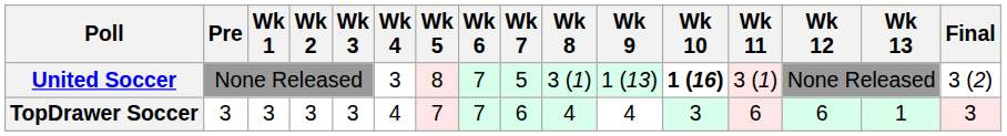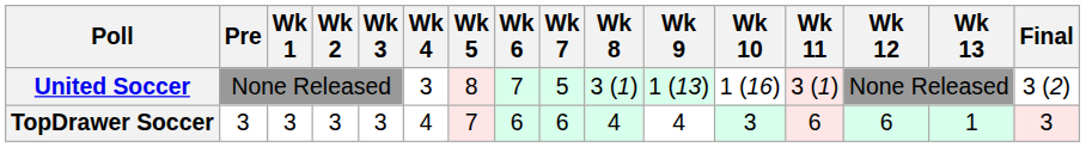 <table class="wikitable" style="white-space:nowrap;text-align:center;">
 <tr>
 <th>Poll</th>
 <th>Pre</th>
 <th>Wk<br>1</th>
 <th>Wk<br>2</th>
 <th>Wk<br>3</th>
 <th>Wk<br>4</th>
 <th>Wk<br>5</th>
 <th>Wk<br>6</th>
 <th>Wk<br>7</th>
 <th>Wk<br>8</th>
 <th>Wk<br>9</th>
 <th>Wk<br>10</th>
 <th>Wk<br>11</th>
 <th>Wk<br>12</th>
 <th>Wk<br>13</th>
 <th>Final<br></th>
 </tr>
 <tr>
 <th><a href='#'>United Soccer</a></th>
 <td colspan=4 style="background:#999;">None Released</td>
 <td style="background:#FFFFFF;">3</td>
 <td style="background:#FFE6E6;">8</td>
 <td style="background:#D8FFEB;">7</td>
 <td style="background:#D8FFEB;">5</td>
 <td style="background:#D8FFEB;">3 (<em>1</em>)</td>
 <td style="background:#D8FFEB;">1 (<em>13</em>)</td>
-<td style="background:#FFFFFF;"><strong>1 (<em>16</em>)</strong></td>
+<td style="background:#FFFFFF;">1 (<em>16</em>)</td>
 <td style="background:#FFE6E6;">3 (<em>1</em>)</td>
 <td colspan=2 style="background:#999;">None Released</td>
 <td style="background:#FFFFFF;">3 (<em>2</em>)</td>
 </tr>
 <tr>
 <th>TopDrawer Soccer </th>
 <td style="background:#FFFFFF;">3</td>
 <td style="background:#FFFFFF;">3</td>
 <td style="background:#FFFFFF;">3</td>
 <td style="background:#FFFFFF;">3</td>
 <td style="background:#FFFFFF;">4</td>
 <td style="background:#FFE6E6;">7</td>
-<td style="background:#D8FFEB;">7</td>
+<td style="background:#D8FFEB;">6</td>
 <td style="background:#D8FFEB;">6</td>
 <td style="background:#D8FFEB;">4</td>
 <td style="background:#FFFFFF;">4</td>
 <td style="background:#D8FFEB;">3</td>
 <td style="background:#FFE6E6;">6</td>
 <td style="background:#D8FFEB;">6</td>
 <td style="background:#D8FFEB;">1</td>
 <td style="background:#FFE6E6;">3</td>
 </tr>
 </table>
